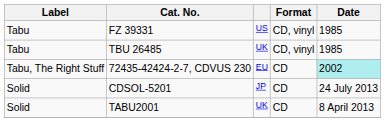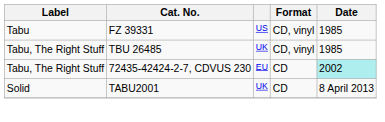 <table class="wikitable">
 <tr>
 <th>Label</th>
 <th>Cat. No.</th>
 <th></th>
 <th>Format</th>
 <th>Date</th>
 </tr>
 <tr>
 <td>Tabu</td>
 <td>FZ 39331</td>
 <td><sup><a href='#'>US</a></sup></td>
 <td>CD, vinyl</td>
 <td>1985</td>
 </tr>
 <tr>
-<td>Tabu</td>
+<td>Tabu, The Right Stuff</td>
 <td>TBU 26485</td>
 <td><sup><a href='#'>UK</a></sup></td>
 <td>CD, vinyl</td>
 <td>1985</td>
 </tr>
 <tr>
 <td>Tabu, The Right Stuff</td>
 <td>72435-42424-2-7, CDVUS 230</td>
 <td><sup><a href='#'>EU</a></sup></td>
 <td>CD</td>
 <td style="background: paleturquoise;">2002</td>
 </tr>
 <tr>
 <td>Solid</td>
-<td>CDSOL-5201</td>
-<td><sup><a href='#'>JP</a></sup></td>
-<td>CD</td>
-<td>24 July 2013</td>
-</tr>
-<tr>
-<td>Solid</td>
 <td>TABU2001</td>
 <td><sup><a href='#'>UK</a></sup></td>
 <td>CD</td>
 <td>8 April 2013</td>
 </tr>
 <tr>
 </tr>
 </table>
